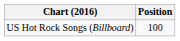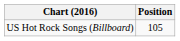 <table class="wikitable">
 <tr>
 <th>Chart (2016)</th>
 <th>Position</th>
 </tr>
 <tr>
 <td>US Hot Rock Songs (<em>Billboard</em>)</td>
-<td style="text-align:center;">100</td>
+<td style="text-align:center;">105</td>
 </tr>
 </table>
